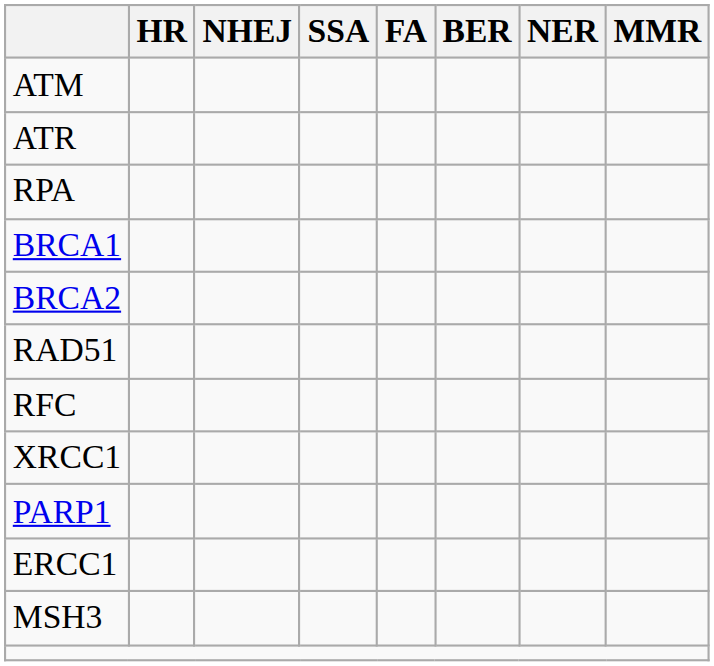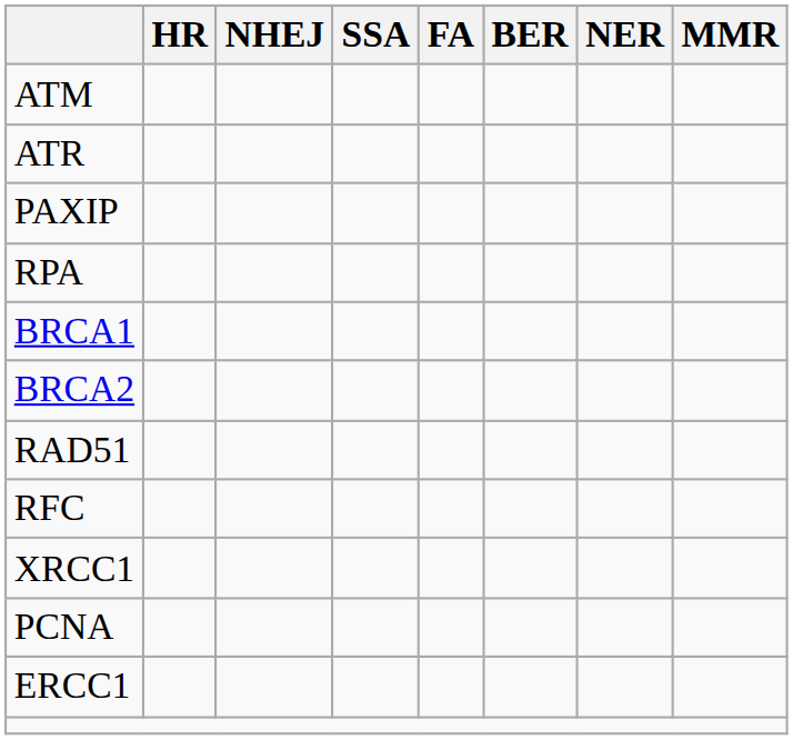 <table class="wikitable">
 <tr>
 <th></th>
 <th>HR</th>
 <th>NHEJ</th>
 <th>SSA</th>
 <th>FA</th>
 <th>BER</th>
 <th>NER</th>
 <th>MMR</th>
 </tr>
 <tr>
 <td>ATM</td>
 <td></td>
 <td></td>
 <td></td>
 <td></td>
 <td></td>
 <td></td>
 <td></td>
 </tr>
 <tr>
 <td>ATR</td>
+<td></td>
+<td></td>
+<td></td>
+<td></td>
+<td></td>
+<td></td>
+<td></td>
+</tr>
+<tr>
+<td>PAXIP</td>
 <td></td>
 <td></td>
 <td></td>
 <td></td>
 <td></td>
 <td></td>
 <td></td>
 </tr>
 <tr>
 <td>RPA</td>
 <td></td>
 <td></td>
 <td></td>
 <td></td>
 <td></td>
 <td></td>
 <td></td>
 </tr>
 <tr>
 <td><a href='#'>BRCA1</a></td>
 <td></td>
 <td></td>
 <td></td>
 <td></td>
 <td></td>
 <td></td>
 <td></td>
 </tr>
 <tr>
 <td><a href='#'>BRCA2</a></td>
 <td></td>
 <td></td>
 <td></td>
 <td></td>
 <td></td>
 <td></td>
 <td></td>
 </tr>
 <tr>
 <td>RAD51</td>
 <td></td>
 <td></td>
 <td></td>
 <td></td>
 <td></td>
 <td></td>
 <td></td>
 </tr>
 <tr>
 <td>RFC</td>
 <td></td>
 <td></td>
 <td></td>
 <td></td>
 <td></td>
 <td></td>
 <td></td>
 </tr>
 <tr>
 <td>XRCC1</td>
 <td></td>
 <td></td>
 <td></td>
 <td></td>
 <td></td>
 <td></td>
 <td></td>
 </tr>
 <tr>
-<td><a href='#'>PARP1</a></td>
+<td>PCNA</td>
 <td></td>
 <td></td>
 <td></td>
 <td></td>
 <td></td>
 <td></td>
 <td></td>
 </tr>
 <tr>
 <td>ERCC1</td>
 <td></td>
 <td></td>
 <td></td>
 <td></td>
 <td></td>
 <td></td>
 <td></td>
 </tr>
 <tr>
-<td>MSH3</td>
-<td></td>
-<td></td>
-<td></td>
-<td></td>
-<td></td>
-<td></td>
-<td></td>
-</tr>
-<tr>
 <td colspan="8"></td>
 </tr>
 </table>
